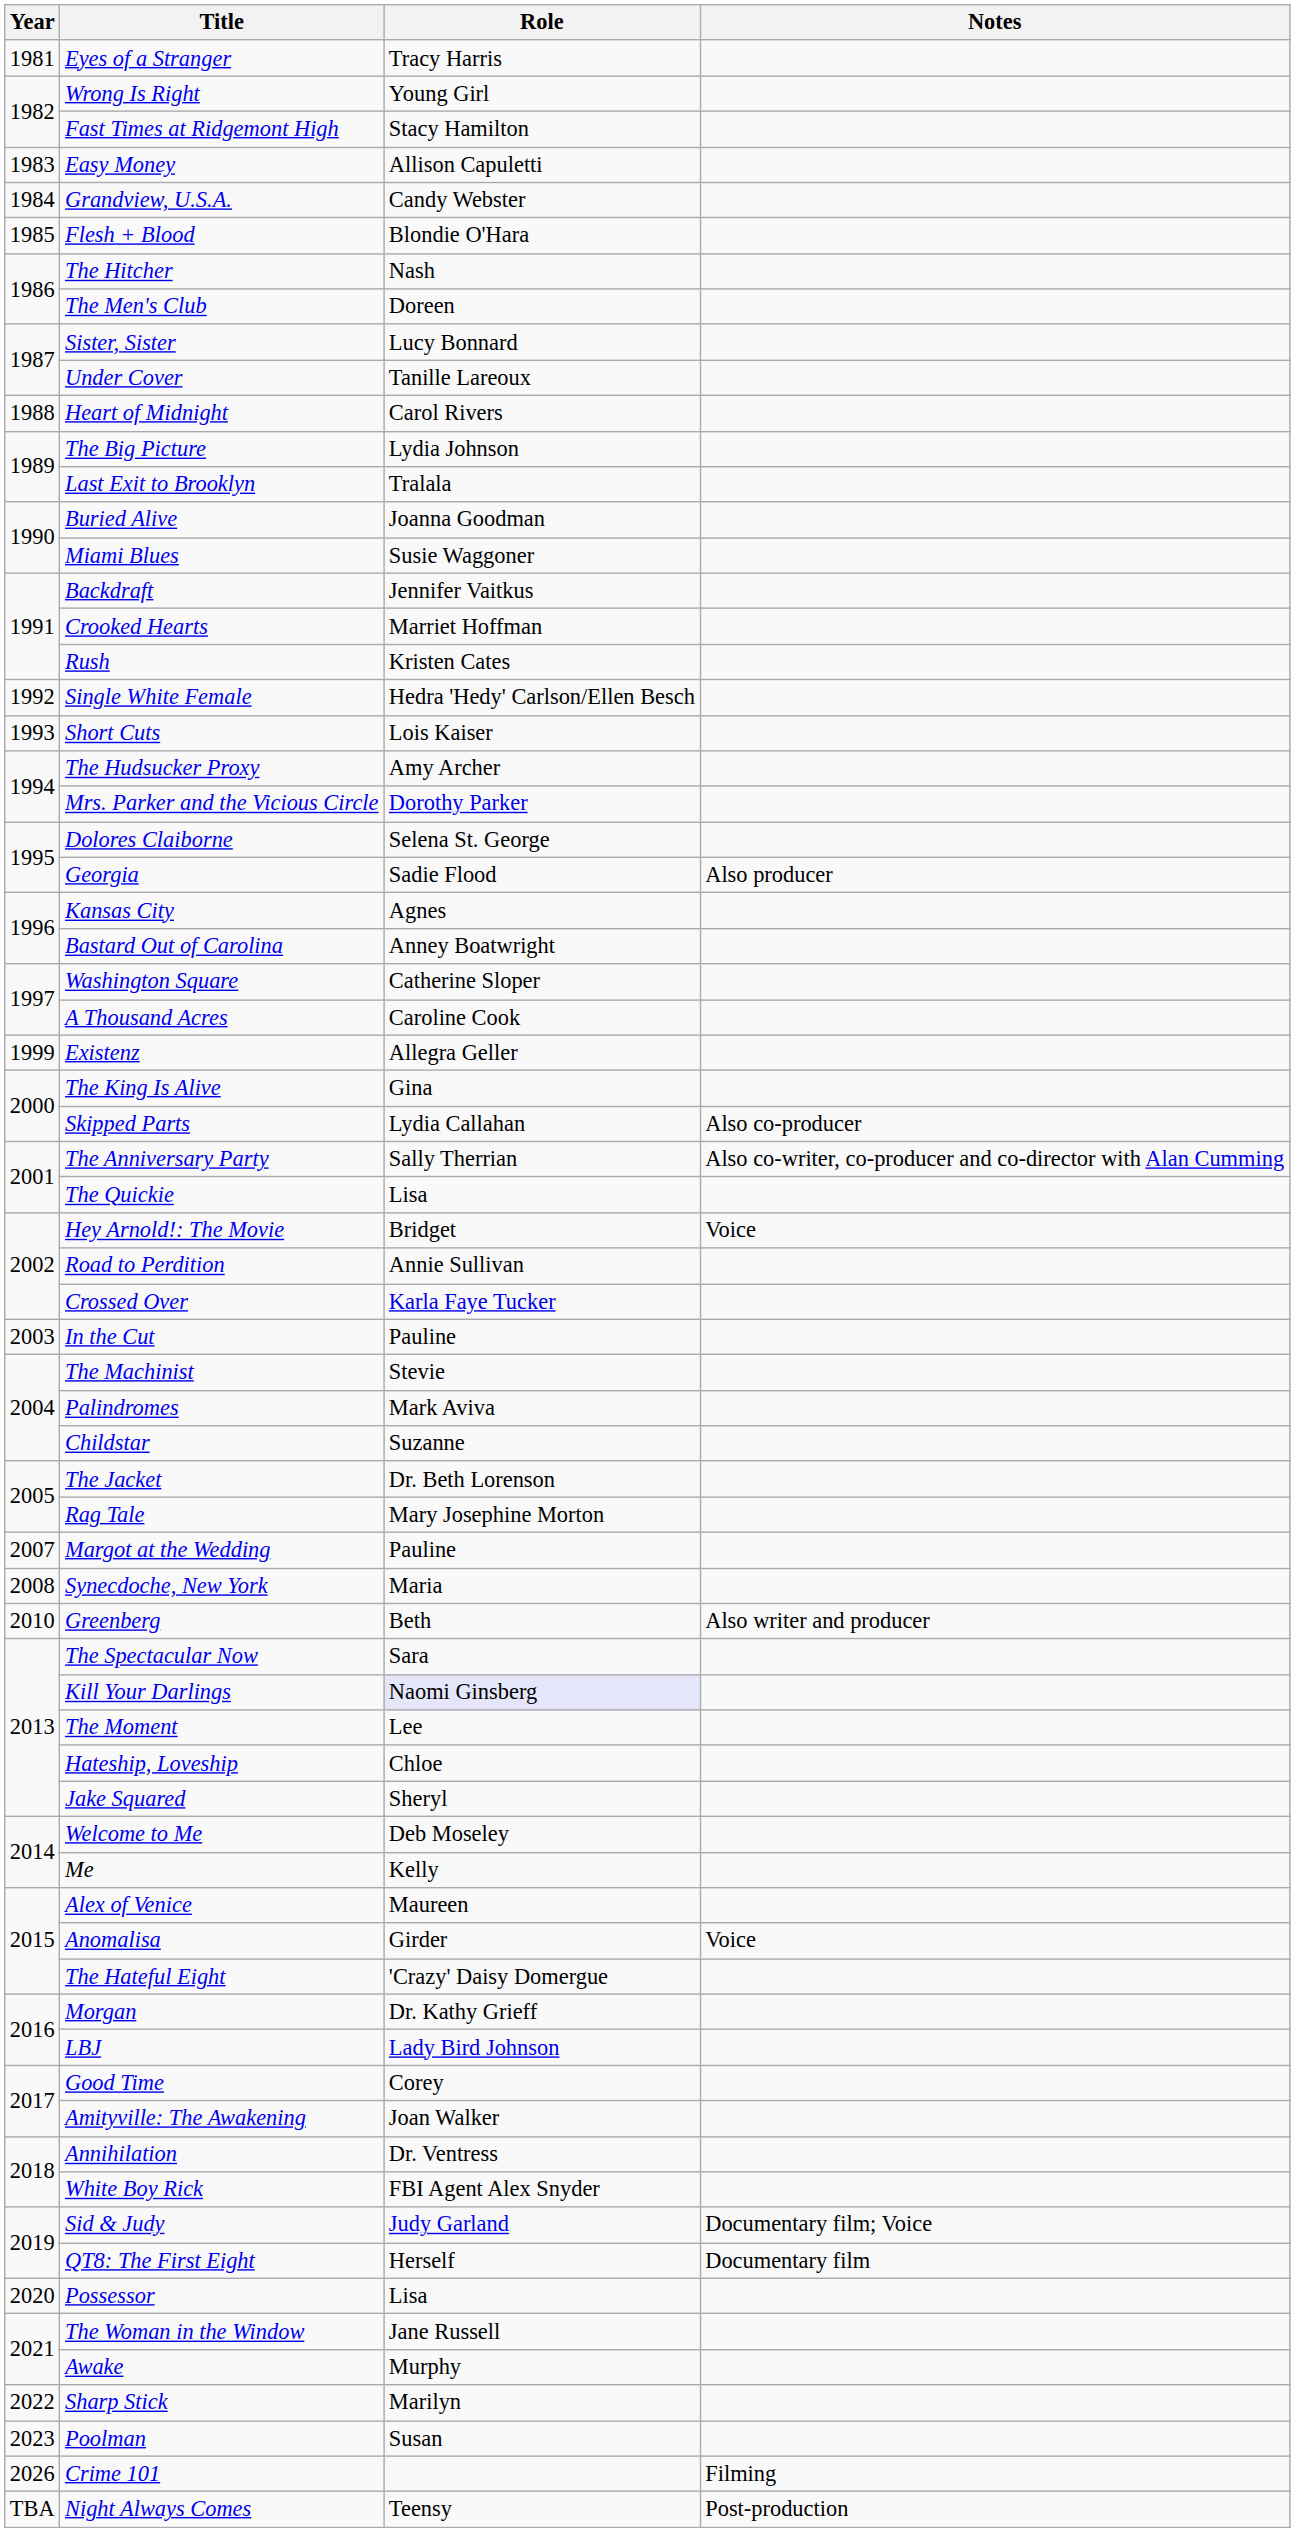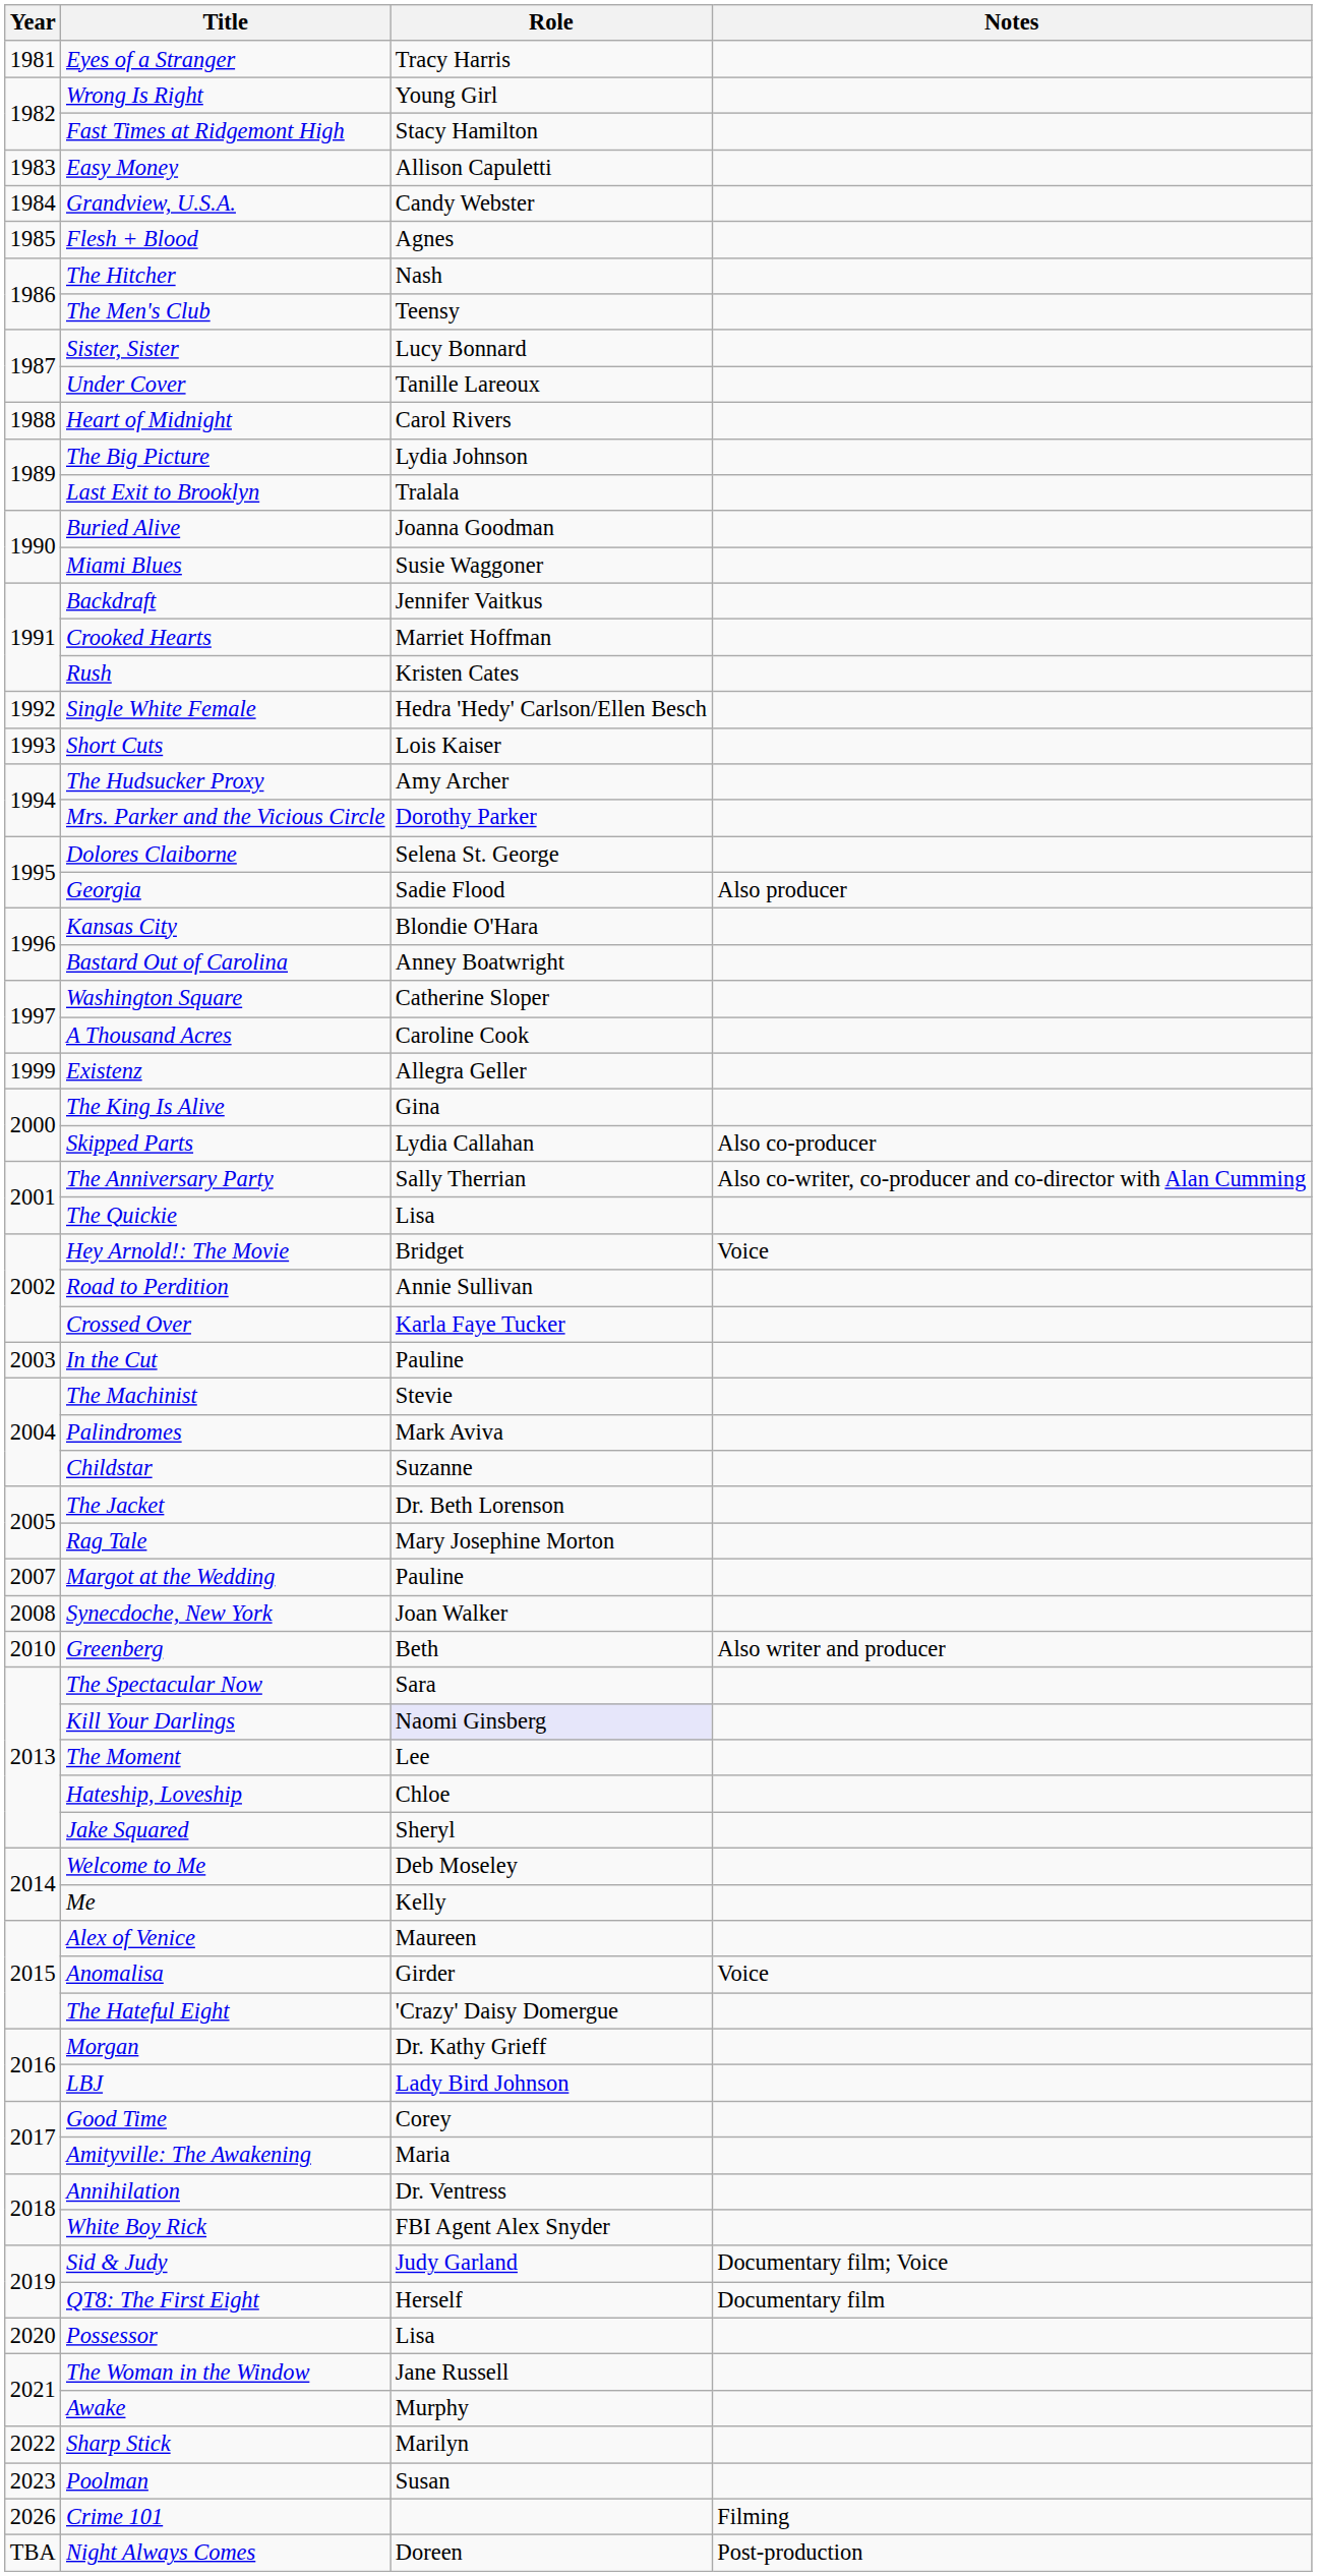 <table class="wikitable sortable">
 <tr>
 <th>Year</th>
 <th>Title</th>
 <th>Role</th>
 <th>Notes</th>
 </tr>
 <tr>
 <td>1981</td>
 <td><em><a href='#'>Eyes of a Stranger</a></em></td>
 <td>Tracy Harris</td>
 <td></td>
 </tr>
 <tr>
 <td rowspan="2">1982</td>
 <td><em><a href='#'>Wrong Is Right</a></em></td>
 <td>Young Girl</td>
 <td></td>
 </tr>
 <tr>
 <td><em><a href='#'>Fast Times at Ridgemont High</a></em></td>
 <td>Stacy Hamilton</td>
 <td></td>
 </tr>
 <tr>
 <td>1983</td>
 <td><em><a href='#'>Easy Money</a></em></td>
 <td>Allison Capuletti</td>
 <td></td>
 </tr>
 <tr>
 <td>1984</td>
 <td><em><a href='#'>Grandview, U.S.A.</a></em></td>
 <td>Candy Webster</td>
 <td></td>
 </tr>
 <tr>
 <td>1985</td>
 <td><em><a href='#'>Flesh + Blood</a></em></td>
-<td>Blondie O'Hara</td>
+<td>Agnes</td>
 <td></td>
 </tr>
 <tr>
 <td rowspan="2">1986</td>
 <td><em><a href='#'>The Hitcher</a></em></td>
 <td>Nash</td>
 <td></td>
 </tr>
 <tr>
 <td><em><a href='#'>The Men's Club</a></em></td>
-<td>Doreen</td>
+<td>Teensy</td>
 <td></td>
 </tr>
 <tr>
 <td rowspan="2">1987</td>
 <td><em><a href='#'>Sister, Sister</a></em></td>
 <td>Lucy Bonnard</td>
 <td></td>
 </tr>
 <tr>
 <td><em><a href='#'>Under Cover</a></em></td>
 <td>Tanille Lareoux</td>
 <td></td>
 </tr>
 <tr>
 <td>1988</td>
 <td><em><a href='#'>Heart of Midnight</a></em></td>
 <td>Carol Rivers</td>
 <td></td>
 </tr>
 <tr>
 <td rowspan="2">1989</td>
 <td><em><a href='#'>The Big Picture</a></em></td>
 <td>Lydia Johnson</td>
 <td></td>
 </tr>
 <tr>
 <td><em><a href='#'>Last Exit to Brooklyn</a></em></td>
 <td>Tralala</td>
 <td></td>
 </tr>
 <tr>
 <td rowspan="2">1990</td>
 <td><a href='#'><em>Buried Alive</em></a></td>
 <td>Joanna Goodman</td>
 <td></td>
 </tr>
 <tr>
 <td><em><a href='#'>Miami Blues</a></em></td>
 <td>Susie Waggoner</td>
 <td></td>
 </tr>
 <tr>
 <td rowspan="3">1991</td>
 <td><em><a href='#'>Backdraft</a></em></td>
 <td>Jennifer Vaitkus</td>
 <td></td>
 </tr>
 <tr>
 <td><em><a href='#'>Crooked Hearts</a></em></td>
 <td>Marriet Hoffman</td>
 <td></td>
 </tr>
 <tr>
 <td><em><a href='#'>Rush</a></em></td>
 <td>Kristen Cates</td>
 <td></td>
 </tr>
 <tr>
 <td>1992</td>
 <td><em><a href='#'>Single White Female</a></em></td>
 <td>Hedra 'Hedy' Carlson/Ellen Besch</td>
 <td></td>
 </tr>
 <tr>
 <td>1993</td>
 <td><em><a href='#'>Short Cuts</a></em></td>
 <td>Lois Kaiser</td>
 <td></td>
 </tr>
 <tr>
 <td rowspan="2">1994</td>
 <td><em><a href='#'>The Hudsucker Proxy</a></em></td>
 <td>Amy Archer</td>
 <td></td>
 </tr>
 <tr>
 <td><em><a href='#'>Mrs. Parker and the Vicious Circle</a></em></td>
 <td><a href='#'>Dorothy Parker</a></td>
 <td></td>
 </tr>
 <tr>
 <td rowspan="2">1995</td>
 <td><em><a href='#'>Dolores Claiborne</a></em></td>
 <td>Selena St. George</td>
 <td></td>
 </tr>
 <tr>
 <td><em><a href='#'>Georgia</a></em></td>
 <td>Sadie Flood</td>
 <td>Also producer</td>
 </tr>
 <tr>
 <td rowspan="2">1996</td>
 <td><em><a href='#'>Kansas City</a></em></td>
-<td>Agnes</td>
+<td>Blondie O'Hara</td>
 <td></td>
 </tr>
 <tr>
 <td><em><a href='#'>Bastard Out of Carolina</a></em></td>
 <td>Anney Boatwright</td>
 <td></td>
 </tr>
 <tr>
 <td rowspan="2">1997</td>
 <td><em><a href='#'>Washington Square</a></em></td>
 <td>Catherine Sloper</td>
 <td></td>
 </tr>
 <tr>
 <td><em><a href='#'>A Thousand Acres</a></em></td>
 <td>Caroline Cook</td>
 <td></td>
 </tr>
 <tr>
 <td>1999</td>
 <td><em><a href='#'>Existenz</a></em></td>
 <td>Allegra Geller</td>
 <td></td>
 </tr>
 <tr>
 <td rowspan="2">2000</td>
 <td><em><a href='#'>The King Is Alive</a></em></td>
 <td>Gina</td>
 <td></td>
 </tr>
 <tr>
 <td><em><a href='#'>Skipped Parts</a></em></td>
 <td>Lydia Callahan</td>
 <td>Also co-producer</td>
 </tr>
 <tr>
 <td rowspan="2">2001</td>
 <td><em><a href='#'>The Anniversary Party</a></em></td>
 <td>Sally Therrian</td>
 <td>Also co-writer, co-producer and co-director with <a href='#'>Alan Cumming</a></td>
 </tr>
 <tr>
 <td><em><a href='#'>The Quickie</a></em></td>
 <td>Lisa</td>
 <td></td>
 </tr>
 <tr>
 <td rowspan="3">2002</td>
 <td><em><a href='#'>Hey Arnold!: The Movie</a></em></td>
 <td>Bridget</td>
 <td>Voice</td>
 </tr>
 <tr>
 <td><em><a href='#'>Road to Perdition</a></em></td>
 <td>Annie Sullivan</td>
 <td></td>
 </tr>
 <tr>
 <td><em><a href='#'>Crossed Over</a></em></td>
 <td><a href='#'>Karla Faye Tucker</a></td>
 <td></td>
 </tr>
 <tr>
 <td>2003</td>
 <td><em><a href='#'>In the Cut</a></em></td>
 <td>Pauline</td>
 <td></td>
 </tr>
 <tr>
 <td rowspan="3">2004</td>
 <td><em><a href='#'>The Machinist</a></em></td>
 <td>Stevie</td>
 <td></td>
 </tr>
 <tr>
 <td><em><a href='#'>Palindromes</a></em></td>
 <td>Mark Aviva</td>
 <td></td>
 </tr>
 <tr>
 <td><em><a href='#'>Childstar</a></em></td>
 <td>Suzanne</td>
 <td></td>
 </tr>
 <tr>
 <td rowspan="2">2005</td>
 <td><em><a href='#'>The Jacket</a></em></td>
 <td>Dr. Beth Lorenson</td>
 <td></td>
 </tr>
 <tr>
 <td><em><a href='#'>Rag Tale</a></em></td>
 <td>Mary Josephine Morton</td>
 <td></td>
 </tr>
 <tr>
 <td>2007</td>
 <td><em><a href='#'>Margot at the Wedding</a></em></td>
 <td>Pauline</td>
 <td></td>
 </tr>
 <tr>
 <td>2008</td>
 <td><em><a href='#'>Synecdoche, New York</a></em></td>
-<td>Maria</td>
+<td>Joan Walker</td>
 <td></td>
 </tr>
 <tr>
 <td>2010</td>
 <td><em><a href='#'>Greenberg</a></em></td>
 <td>Beth</td>
 <td>Also writer and producer</td>
 </tr>
 <tr>
 <td rowspan="5">2013</td>
 <td><em><a href='#'>The Spectacular Now</a></em></td>
 <td>Sara</td>
 <td></td>
 </tr>
 <tr>
 <td><em><a href='#'>Kill Your Darlings</a></em></td>
 <td style="background: lavender;">Naomi Ginsberg</td>
 <td></td>
 </tr>
 <tr>
 <td><em><a href='#'>The Moment</a></em></td>
 <td>Lee</td>
 <td></td>
 </tr>
 <tr>
 <td><em><a href='#'>Hateship, Loveship</a></em></td>
 <td>Chloe</td>
 <td></td>
 </tr>
 <tr>
 <td><em><a href='#'>Jake Squared</a></em></td>
 <td>Sheryl</td>
 <td></td>
 </tr>
 <tr>
 <td rowspan="2">2014</td>
 <td><em><a href='#'>Welcome to Me</a></em></td>
 <td>Deb Moseley</td>
 <td></td>
 </tr>
 <tr>
 <td><em>Me</em></td>
 <td>Kelly</td>
 <td></td>
 </tr>
 <tr>
 <td rowspan="3">2015</td>
 <td><em><a href='#'>Alex of Venice</a></em></td>
 <td>Maureen</td>
 <td></td>
 </tr>
 <tr>
 <td><em><a href='#'>Anomalisa</a></em></td>
 <td>Girder</td>
 <td>Voice</td>
 </tr>
 <tr>
 <td><em><a href='#'>The Hateful Eight</a></em></td>
 <td>'Crazy' Daisy Domergue</td>
 <td></td>
 </tr>
 <tr>
 <td rowspan="2">2016</td>
 <td><em><a href='#'>Morgan</a></em></td>
 <td>Dr. Kathy Grieff</td>
 <td></td>
 </tr>
 <tr>
 <td><em><a href='#'>LBJ</a></em></td>
 <td><a href='#'>Lady Bird Johnson</a></td>
 <td></td>
 </tr>
 <tr>
 <td rowspan="2">2017</td>
 <td><em><a href='#'>Good Time</a></em></td>
 <td>Corey</td>
 <td></td>
 </tr>
 <tr>
 <td><em><a href='#'>Amityville: The Awakening</a></em></td>
-<td>Joan Walker</td>
+<td>Maria</td>
 <td></td>
 </tr>
 <tr>
 <td rowspan="2">2018</td>
 <td><em><a href='#'>Annihilation</a></em></td>
 <td>Dr. Ventress</td>
 <td></td>
 </tr>
 <tr>
 <td><em><a href='#'>White Boy Rick</a></em></td>
 <td>FBI Agent Alex Snyder</td>
 <td></td>
 </tr>
 <tr>
 <td rowspan="2">2019</td>
 <td><em><a href='#'>Sid & Judy</a></em></td>
 <td><a href='#'>Judy Garland</a></td>
 <td>Documentary film; Voice</td>
 </tr>
 <tr>
 <td><em><a href='#'>QT8: The First Eight</a></em></td>
 <td>Herself</td>
 <td>Documentary film</td>
 </tr>
 <tr>
 <td>2020</td>
 <td><em><a href='#'>Possessor</a></em></td>
 <td>Lisa</td>
 <td></td>
 </tr>
 <tr>
 <td rowspan="2">2021</td>
 <td><em><a href='#'>The Woman in the Window</a></em></td>
 <td>Jane Russell</td>
 <td></td>
 </tr>
 <tr>
 <td><em><a href='#'>Awake</a></em></td>
 <td>Murphy</td>
 <td></td>
 </tr>
 <tr>
 <td>2022</td>
 <td><em><a href='#'>Sharp Stick</a></em></td>
 <td>Marilyn</td>
 <td></td>
 </tr>
 <tr>
 <td>2023</td>
 <td><em><a href='#'>Poolman</a></em></td>
 <td>Susan</td>
 <td></td>
 </tr>
 <tr>
 <td>2026</td>
 <td><em><a href='#'>Crime 101</a></em></td>
 <td></td>
 <td>Filming</td>
 </tr>
 <tr>
 <td>TBA</td>
 <td><em><a href='#'>Night Always Comes</a></em></td>
-<td>Teensy</td>
+<td>Doreen</td>
 <td>Post-production</td>
 </tr>
 </table>
